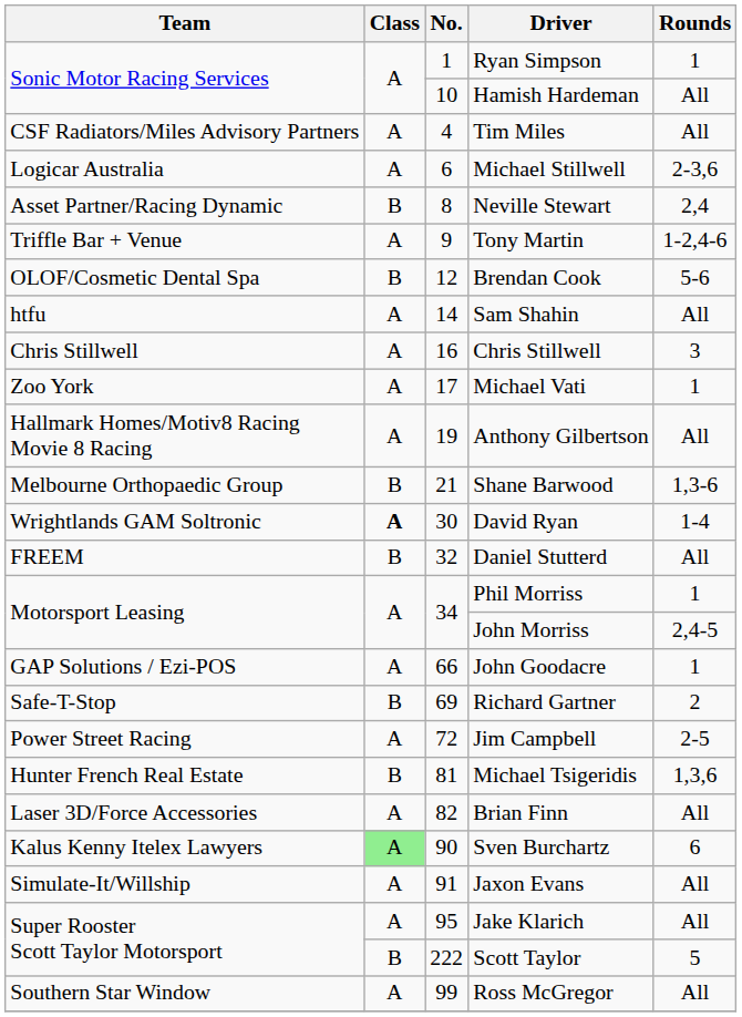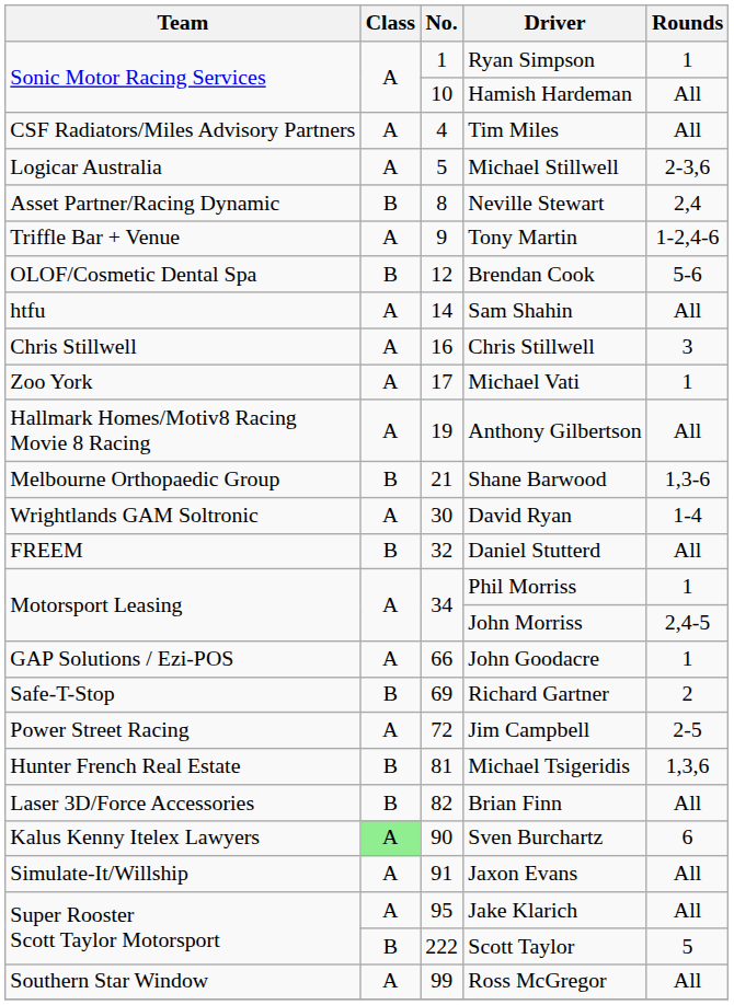 <table class="wikitable" style="font-size: 90%">
 <tr>
 <th>Team</th>
 <th>Class</th>
 <th>No.</th>
 <th>Driver</th>
 <th>Rounds</th>
 </tr>
 <tr>
 <td rowspan=2><a href='#'>Sonic Motor Racing Services</a></td>
 <td rowspan=2 align="center">A</td>
 <td align="center">1</td>
 <td> Ryan Simpson</td>
 <td align="center">1</td>
 </tr>
 <tr>
 <td align="center">10</td>
 <td> Hamish Hardeman</td>
 <td align="center">All</td>
 </tr>
 <tr>
 <td>CSF Radiators/Miles Advisory Partners</td>
 <td align="center">A</td>
 <td align="center">4</td>
 <td> Tim Miles</td>
 <td align="center">All</td>
 </tr>
 <tr>
 <td>Logicar Australia</td>
 <td align="center">A</td>
-<td align="center">6</td>
+<td align="center">5</td>
 <td> Michael Stillwell</td>
 <td align="center">2-3,6</td>
 </tr>
 <tr>
 <td>Asset Partner/Racing Dynamic</td>
 <td align="center">B</td>
 <td align="center">8</td>
 <td> Neville Stewart</td>
 <td align="center">2,4</td>
 </tr>
 <tr>
 <td>Triffle Bar + Venue</td>
 <td align="center">A</td>
 <td align="center">9</td>
 <td> Tony Martin</td>
 <td align="center">1-2,4-6</td>
 </tr>
 <tr>
 <td>OLOF/Cosmetic Dental Spa</td>
 <td align="center">B</td>
 <td align="center">12</td>
 <td> Brendan Cook</td>
 <td align="center">5-6</td>
 </tr>
 <tr>
 <td>htfu</td>
 <td align="center">A</td>
 <td align="center">14</td>
 <td> Sam Shahin</td>
 <td align="center">All</td>
 </tr>
 <tr>
 <td>Chris Stillwell</td>
 <td align="center">A</td>
 <td align="center">16</td>
 <td> Chris Stillwell</td>
 <td align="center">3</td>
 </tr>
 <tr>
 <td>Zoo York</td>
 <td align="center">A</td>
 <td align="center">17</td>
 <td> Michael Vati</td>
 <td align="center">1</td>
 </tr>
 <tr>
 <td>Hallmark Homes/Motiv8 Racing<br>Movie 8 Racing</td>
 <td align="center">A</td>
 <td align="center">19</td>
 <td> Anthony Gilbertson</td>
 <td align="center">All</td>
 </tr>
 <tr>
 <td>Melbourne Orthopaedic Group</td>
 <td align="center">B</td>
 <td align="center">21</td>
 <td> Shane Barwood</td>
 <td align="center">1,3-6</td>
 </tr>
 <tr>
 <td>Wrightlands GAM Soltronic</td>
-<td align="center"><strong>A</strong></td>
+<td align="center">A</td>
 <td align="center">30</td>
 <td> David Ryan</td>
 <td align="center">1-4</td>
 </tr>
 <tr>
 <td>FREEM</td>
 <td align="center">B</td>
 <td align="center">32</td>
 <td> Daniel Stutterd</td>
 <td align="center">All</td>
 </tr>
 <tr>
 <td rowspan=2>Motorsport Leasing</td>
 <td rowspan=2 align="center">A</td>
 <td rowspan=2 align="center">34</td>
 <td> Phil Morriss</td>
 <td align="center">1</td>
 </tr>
 <tr>
 <td> John Morriss</td>
 <td align="center">2,4-5</td>
 </tr>
 <tr>
 <td>GAP Solutions / Ezi-POS</td>
 <td align="center">A</td>
 <td align="center">66</td>
 <td> John Goodacre</td>
 <td align="center">1</td>
 </tr>
 <tr>
 <td>Safe-T-Stop</td>
 <td align="center">B</td>
 <td align="center">69</td>
 <td> Richard Gartner</td>
 <td align="center">2</td>
 </tr>
 <tr>
 <td>Power Street Racing</td>
 <td align="center">A</td>
 <td align="center">72</td>
 <td> Jim Campbell</td>
 <td align="center">2-5</td>
 </tr>
 <tr>
 <td>Hunter French Real Estate</td>
 <td align="center">B</td>
 <td align="center">81</td>
 <td> Michael Tsigeridis</td>
 <td align="center">1,3,6</td>
 </tr>
 <tr>
 <td>Laser 3D/Force Accessories</td>
-<td align="center">A</td>
+<td align="center">B</td>
 <td align="center">82</td>
 <td> Brian Finn</td>
 <td align="center">All</td>
 </tr>
 <tr>
 <td>Kalus Kenny Itelex Lawyers</td>
 <td align="center" style="background: lightgreen;">A</td>
 <td align="center">90</td>
 <td> Sven Burchartz</td>
 <td align="center">6</td>
 </tr>
 <tr>
 <td>Simulate-It/Willship</td>
 <td align="center">A</td>
 <td align="center">91</td>
 <td> Jaxon Evans</td>
 <td align="center">All</td>
 </tr>
 <tr>
 <td rowspan=2>Super Rooster<br>Scott Taylor Motorsport</td>
 <td align="center">A</td>
 <td align="center">95</td>
 <td> Jake Klarich</td>
 <td align="center">All</td>
 </tr>
 <tr>
 <td align="center">B</td>
 <td align="center">222</td>
 <td> Scott Taylor</td>
 <td align="center">5</td>
 </tr>
 <tr>
 <td>Southern Star Window</td>
 <td align="center">A</td>
 <td align="center">99</td>
 <td> Ross McGregor</td>
 <td align="center">All</td>
 </tr>
 <tr>
 </tr>
 </table>
